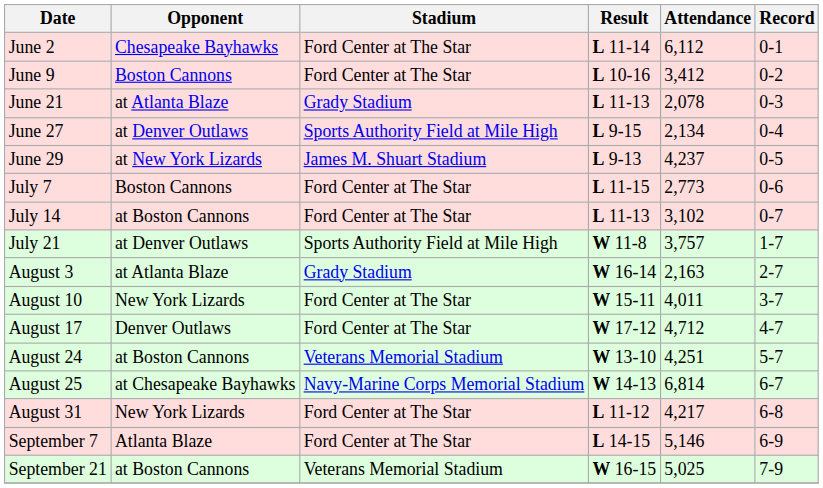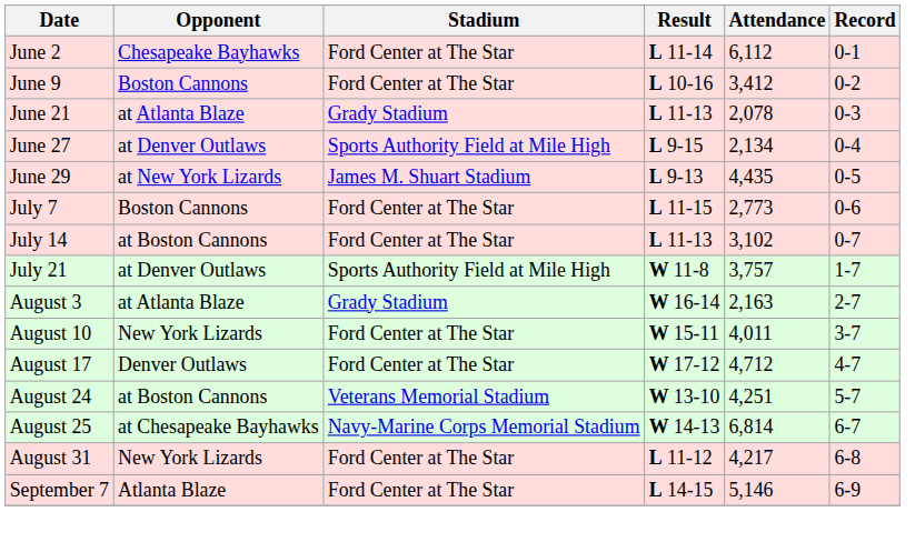 <table class="wikitable">
 <tr>
 <th>Date</th>
 <th>Opponent</th>
 <th>Stadium</th>
 <th>Result</th>
 <th>Attendance</th>
 <th>Record</th>
 </tr>
 <tr bgcolor=FFDDDD>
 <td>June 2</td>
 <td><a href='#'>Chesapeake Bayhawks</a></td>
 <td>Ford Center at The Star</td>
 <td><strong>L</strong> 11-14</td>
 <td>6,112</td>
 <td>0-1</td>
 </tr>
 <tr bgcolor=FFDDDD>
 <td>June 9</td>
 <td><a href='#'>Boston Cannons</a></td>
 <td>Ford Center at The Star</td>
 <td><strong>L</strong> 10-16</td>
 <td>3,412</td>
 <td>0-2</td>
 </tr>
 <tr bgcolor=FFDDDD>
 <td>June 21</td>
 <td>at <a href='#'>Atlanta Blaze</a></td>
 <td><a href='#'>Grady Stadium</a></td>
 <td><strong>L</strong> 11-13</td>
 <td>2,078</td>
 <td>0-3</td>
 </tr>
 <tr bgcolor=FFDDDD>
 <td>June 27</td>
 <td>at <a href='#'>Denver Outlaws</a></td>
 <td><a href='#'>Sports Authority Field at Mile High</a></td>
 <td><strong>L</strong> 9-15</td>
 <td>2,134</td>
 <td>0-4</td>
 </tr>
 <tr bgcolor=FFDDDD>
 <td>June 29</td>
 <td>at <a href='#'>New York Lizards</a></td>
 <td><a href='#'>James M. Shuart Stadium</a></td>
 <td><strong>L</strong> 9-13</td>
-<td>4,237</td>
+<td>4,435</td>
 <td>0-5</td>
 </tr>
 <tr bgcolor=FFDDDD>
 <td>July 7</td>
 <td>Boston Cannons</td>
 <td>Ford Center at The Star</td>
 <td><strong>L</strong> 11-15</td>
 <td>2,773</td>
 <td>0-6</td>
 </tr>
 <tr bgcolor=FFDDDD>
 <td>July 14</td>
 <td>at Boston Cannons</td>
 <td>Ford Center at The Star</td>
 <td><strong>L</strong> 11-13</td>
 <td>3,102</td>
 <td>0-7</td>
 </tr>
 <tr bgcolor=DDFFDD>
 <td>July 21</td>
 <td>at Denver Outlaws</td>
 <td>Sports Authority Field at Mile High</td>
 <td><strong>W</strong> 11-8</td>
 <td>3,757</td>
 <td>1-7</td>
 </tr>
 <tr bgcolor=DDFFDD>
 <td>August 3</td>
 <td>at Atlanta Blaze</td>
 <td><a href='#'>Grady Stadium</a></td>
 <td><strong>W</strong> 16-14</td>
 <td>2,163</td>
 <td>2-7</td>
 </tr>
 <tr bgcolor=DDFFDD>
 <td>August 10</td>
 <td>New York Lizards</td>
 <td>Ford Center at The Star</td>
 <td><strong>W</strong> 15-11</td>
 <td>4,011</td>
 <td>3-7</td>
 </tr>
 <tr bgcolor=DDFFDD>
 <td>August 17</td>
 <td>Denver Outlaws</td>
 <td>Ford Center at The Star</td>
 <td><strong>W</strong> 17-12</td>
 <td>4,712</td>
 <td>4-7</td>
 </tr>
 <tr bgcolor=DDFFDD>
 <td>August 24</td>
 <td>at Boston Cannons</td>
 <td><a href='#'>Veterans Memorial Stadium</a></td>
 <td><strong>W</strong> 13-10</td>
 <td>4,251</td>
 <td>5-7</td>
 </tr>
 <tr bgcolor=DDFFDD>
 <td>August 25</td>
 <td>at Chesapeake Bayhawks</td>
 <td><a href='#'>Navy-Marine Corps Memorial Stadium</a></td>
 <td><strong>W</strong> 14-13</td>
 <td>6,814</td>
 <td>6-7</td>
 </tr>
 <tr bgcolor=FFDDDD>
 <td>August 31</td>
 <td>New York Lizards</td>
 <td>Ford Center at The Star</td>
 <td><strong>L</strong> 11-12</td>
 <td>4,217</td>
 <td>6-8</td>
 </tr>
 <tr bgcolor=FFDDDD>
 <td>September 7</td>
 <td>Atlanta Blaze</td>
 <td>Ford Center at The Star</td>
 <td><strong>L</strong> 14-15</td>
 <td>5,146</td>
 <td>6-9</td>
 </tr>
-<tr bgcolor=DDFFDD>
-<td>September 21</td>
-<td>at Boston Cannons</td>
-<td>Veterans Memorial Stadium</td>
-<td><strong>W</strong> 16-15</td>
-<td>5,025</td>
-<td>7-9</td>
-</tr>
 <tr>
 </tr>
 </table>
